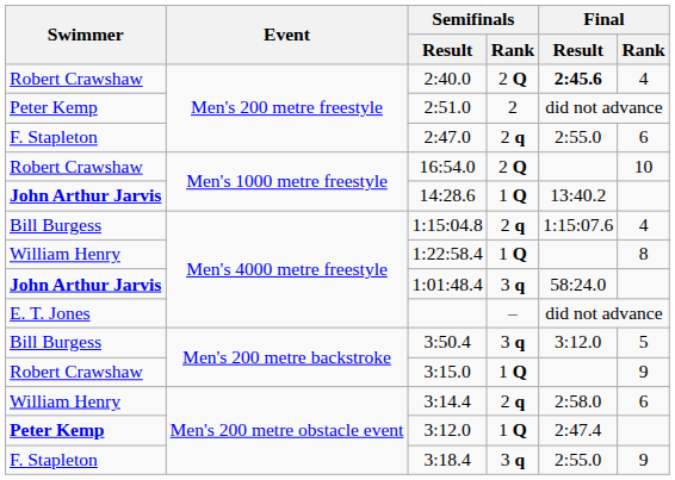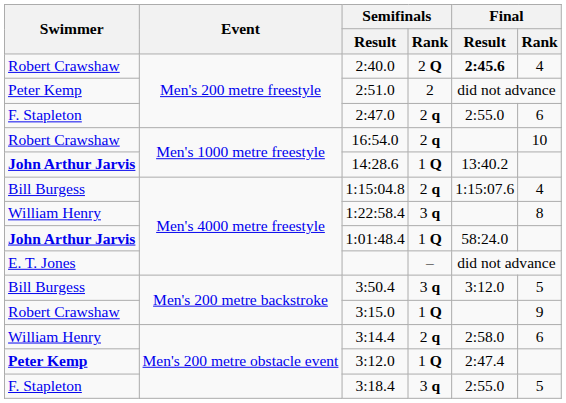 <table class="wikitable sortable" style="text-align:center">
 <tr>
 <th rowspan=2>Swimmer</th>
 <th rowspan=2>Event</th>
 <th colspan=2>Semifinals</th>
 <th colspan=2>Final</th>
 </tr>
 <tr>
 <th>Result</th>
 <th>Rank</th>
 <th>Result</th>
 <th>Rank</th>
 </tr>
 <tr>
 <td align=left><a href='#'>Robert Crawshaw</a></td>
 <td rowspan=3><a href='#'>Men's 200 metre freestyle</a></td>
 <td>2:40.0</td>
 <td>2 <strong>Q</strong></td>
 <td><strong>2:45.6</strong></td>
 <td>4</td>
 </tr>
 <tr>
 <td align=left><a href='#'>Peter Kemp</a></td>
 <td>2:51.0</td>
 <td>2</td>
 <td colspan=2>did not advance</td>
 </tr>
 <tr>
 <td align=left><a href='#'>F. Stapleton</a></td>
 <td>2:47.0</td>
 <td>2 <strong>q</strong></td>
 <td>2:55.0</td>
 <td>6</td>
 </tr>
 <tr>
 <td align=left><a href='#'>Robert Crawshaw</a></td>
 <td rowspan=2><a href='#'>Men's 1000 metre freestyle</a></td>
 <td>16:54.0</td>
-<td>2 <strong>Q</strong></td>
+<td>2 <strong>q</strong></td>
 <td></td>
 <td>10</td>
 </tr>
 <tr>
 <td align=left><strong><a href='#'>John Arthur Jarvis</a></strong></td>
 <td>14:28.6</td>
 <td>1 <strong>Q</strong></td>
 <td>13:40.2</td>
 <td></td>
 </tr>
 <tr>
 <td align=left><a href='#'>Bill Burgess</a></td>
 <td rowspan=4><a href='#'>Men's 4000 metre freestyle</a></td>
 <td>1:15:04.8</td>
 <td>2 <strong>q</strong></td>
 <td>1:15:07.6</td>
 <td>4</td>
 </tr>
 <tr>
 <td align=left><a href='#'>William Henry</a></td>
 <td>1:22:58.4</td>
-<td>1 <strong>Q</strong></td>
+<td>3 <strong>q</strong></td>
 <td></td>
 <td>8</td>
 </tr>
 <tr>
 <td align=left><strong><a href='#'>John Arthur Jarvis</a></strong></td>
 <td>1:01:48.4</td>
-<td>3 <strong>q</strong></td>
+<td>1 <strong>Q</strong></td>
 <td>58:24.0</td>
 <td></td>
 </tr>
 <tr>
 <td align=left><a href='#'>E. T. Jones</a></td>
 <td></td>
 <td>–</td>
 <td colspan=2>did not advance</td>
 </tr>
 <tr>
 <td align=left><a href='#'>Bill Burgess</a></td>
 <td rowspan=2><a href='#'>Men's 200 metre backstroke</a></td>
 <td>3:50.4</td>
 <td>3 <strong>q</strong></td>
 <td>3:12.0</td>
 <td>5</td>
 </tr>
 <tr>
 <td align=left><a href='#'>Robert Crawshaw</a></td>
 <td>3:15.0</td>
 <td>1 <strong>Q</strong></td>
 <td></td>
 <td>9</td>
 </tr>
 <tr>
 <td align=left><a href='#'>William Henry</a></td>
 <td rowspan=3><a href='#'>Men's 200 metre obstacle event</a></td>
 <td>3:14.4</td>
 <td>2 <strong>q</strong></td>
 <td>2:58.0</td>
 <td>6</td>
 </tr>
 <tr>
 <td align=left><strong><a href='#'>Peter Kemp</a></strong></td>
 <td>3:12.0</td>
 <td>1 <strong>Q</strong></td>
 <td>2:47.4</td>
 <td></td>
 </tr>
 <tr>
 <td align=left><a href='#'>F. Stapleton</a></td>
 <td>3:18.4</td>
 <td>3 <strong>q</strong></td>
 <td>2:55.0</td>
-<td>9</td>
+<td>5</td>
 </tr>
 </table>
